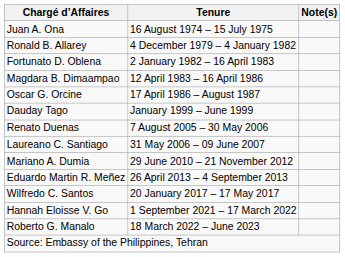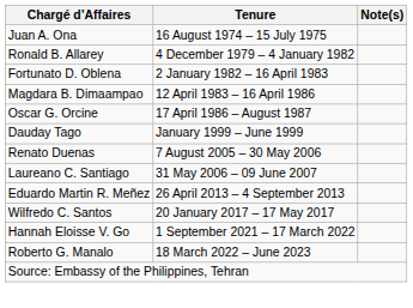 <table class=wikitable>
 <tr>
 <th>Chargé d’Affaires</th>
 <th>Tenure</th>
 <th>Note(s)</th>
 </tr>
 <tr>
 <td>Juan A. Ona</td>
 <td>16 August 1974 – 15 July 1975</td>
 <td></td>
 </tr>
 <tr>
 <td>Ronald B. Allarey</td>
 <td>4 December 1979 – 4 January 1982</td>
 <td></td>
 </tr>
 <tr>
 <td>Fortunato D. Oblena</td>
 <td>2 January 1982 – 16 April 1983</td>
 <td></td>
 </tr>
 <tr>
 <td>Magdara B. Dimaampao</td>
 <td>12 April 1983 – 16 April 1986</td>
 <td></td>
 </tr>
 <tr>
 <td>Oscar G. Orcine</td>
 <td>17 April 1986 – August 1987</td>
 <td></td>
 </tr>
 <tr>
 <td>Dauday Tago</td>
 <td>January 1999 – June 1999</td>
 <td></td>
 </tr>
 <tr>
 <td>Renato Duenas</td>
 <td>7 August 2005 – 30 May 2006</td>
 <td></td>
 </tr>
 <tr>
 <td>Laureano C. Santiago</td>
 <td>31 May 2006 – 09 June 2007</td>
 <td></td>
 </tr>
 <tr>
-<td>Mariano A. Dumia</td>
-<td>29 June 2010 – 21 November 2012</td>
-<td></td>
-</tr>
-<tr>
 <td>Eduardo Martin R. Meñez</td>
 <td>26 April 2013 – 4 September 2013</td>
 <td></td>
 </tr>
 <tr>
 <td>Wilfredo C. Santos</td>
 <td>20 January 2017 – 17 May 2017</td>
 <td></td>
 </tr>
 <tr>
 <td>Hannah Eloisse V. Go</td>
 <td>1 September 2021 – 17 March 2022</td>
 <td></td>
 </tr>
 <tr>
 <td>Roberto G. Manalo</td>
 <td>18 March 2022 – June 2023</td>
 <td></td>
 </tr>
 <tr>
 <td colspan="3">Source: Embassy of the Philippines, Tehran</td>
 </tr>
 </table>
